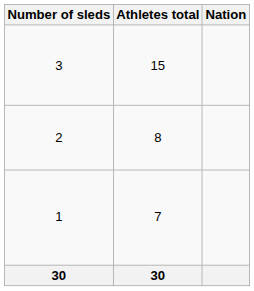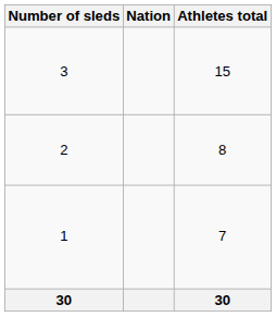 <table class="wikitable">
 <tr>
 <th>Number of sleds</th>
+<th>Nation</th>
 <th>Athletes total</th>
-<th>Nation</th>
 </tr>
 <tr>
 <td align=center>3</td>
+<td><br><br><br><br><s></s><br></td>
 <td align=center>15</td>
-<td><br><br><br><br><s></s><br></td>
 </tr>
 <tr>
 <td align=center>2</td>
+<td><br><br><br><s></s><br></td>
 <td align=center>8</td>
-<td><br><br><br><s></s><br></td>
 </tr>
 <tr>
 <td align=center>1</td>
+<td><br><br><br><em><br></em><br><br></td>
 <td align=center>7</td>
-<td><br><br><br><em><br></em><br><br></td>
 </tr>
 <tr>
 <th>30</th>
+<th></th>
 <th>30</th>
-<th></th>
 </tr>
 </table>
